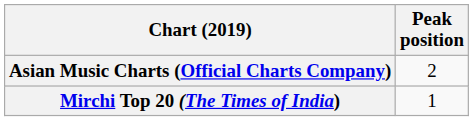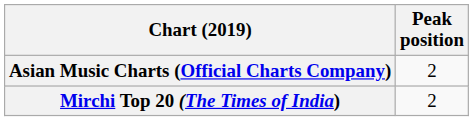 <table class="wikitable sortable plainrowheaders" style="text-align:center">
 <tr>
 <th scope="col">Chart (2019)</th>
 <th scope="col">Peak<br>position</th>
 </tr>
 <tr>
 <th scope="row">Asian Music Charts (<a href='#'>Official Charts Company</a>)</th>
 <td>2</td>
 </tr>
 <tr>
 <th scope="row"><a href='#'>Mirchi</a> Top 20 <em>(<a href='#'>The Times of India</a></em>)</th>
-<td>1</td>
+<td>2</td>
 </tr>
 </table>
